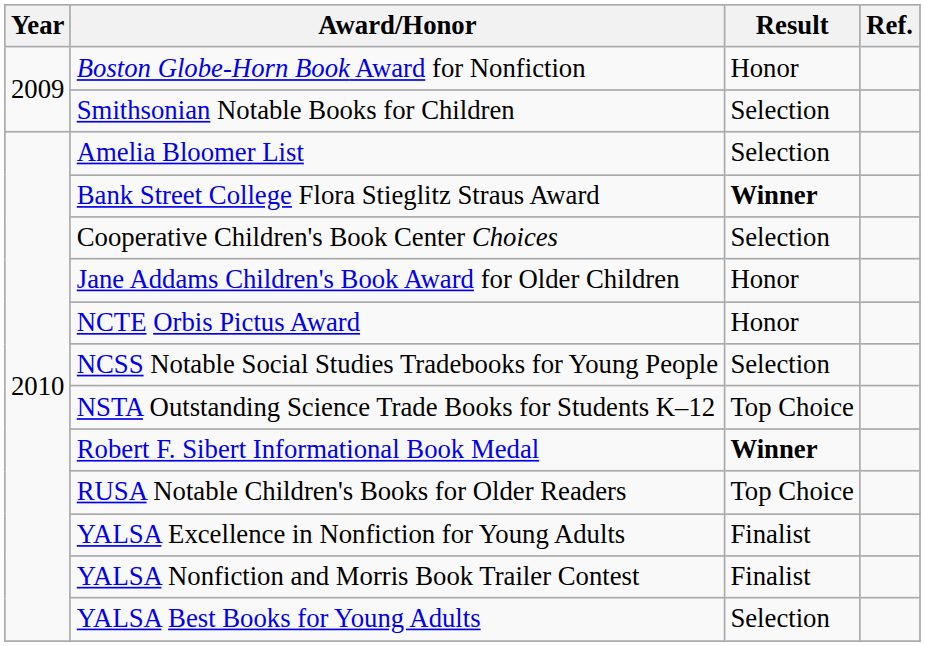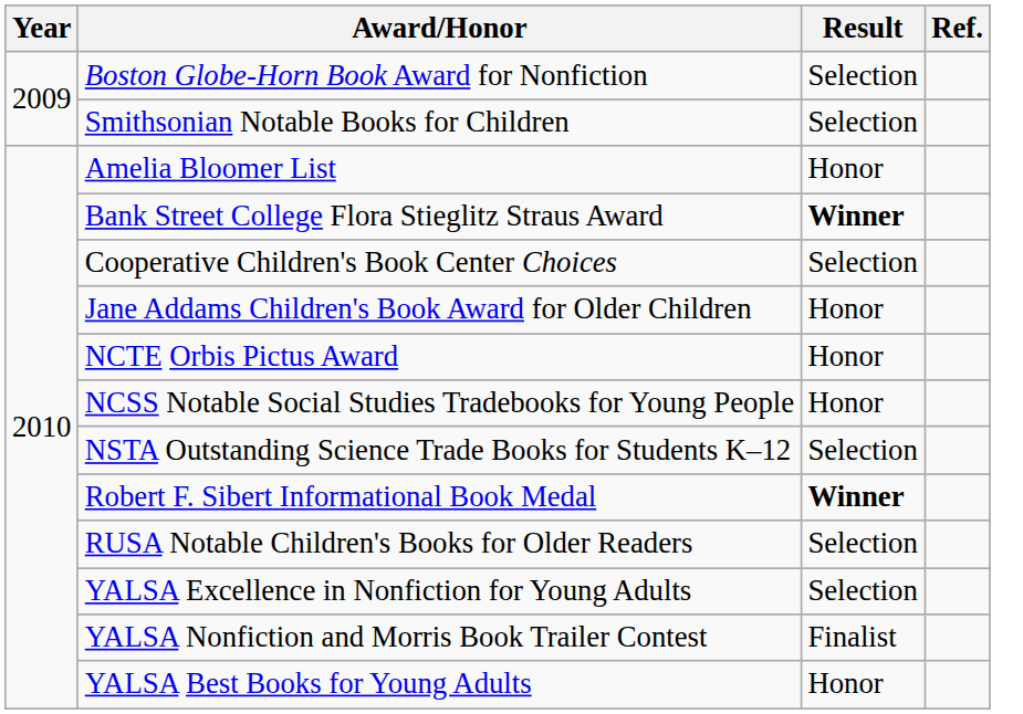 <table class="wikitable">
 <tr>
 <th>Year</th>
 <th>Award/Honor</th>
 <th>Result</th>
 <th>Ref.</th>
 </tr>
 <tr>
 <td rowspan="2">2009</td>
 <td><a href='#'><em>Boston Globe-Horn Book</em> Award</a> for Nonfiction</td>
-<td>Honor</td>
+<td>Selection</td>
 <td></td>
 </tr>
 <tr>
 <td><a href='#'>Smithsonian</a> Notable Books for Children</td>
 <td>Selection</td>
 <td></td>
 </tr>
 <tr>
 <td rowspan="12">2010</td>
 <td><a href='#'>Amelia Bloomer List</a></td>
-<td>Selection</td>
+<td>Honor</td>
 <td></td>
 </tr>
 <tr>
 <td><a href='#'>Bank Street College</a> Flora Stieglitz Straus Award</td>
 <td><strong>Winner</strong></td>
 <td></td>
 </tr>
 <tr>
 <td>Cooperative Children's Book Center <em>Choices</em></td>
 <td>Selection</td>
 <td></td>
 </tr>
 <tr>
 <td><a href='#'>Jane Addams Children's Book Award</a> for Older Children</td>
 <td>Honor</td>
 <td></td>
 </tr>
 <tr>
 <td><a href='#'>NCTE</a> <a href='#'>Orbis Pictus Award</a></td>
 <td>Honor</td>
 <td></td>
 </tr>
 <tr>
 <td><a href='#'>NCSS</a> Notable Social Studies Tradebooks for Young People</td>
-<td>Selection</td>
+<td>Honor</td>
 <td></td>
 </tr>
 <tr>
 <td><a href='#'>NSTA</a> Outstanding Science Trade Books for Students K–12</td>
-<td>Top Choice</td>
+<td>Selection</td>
 <td></td>
 </tr>
 <tr>
 <td><a href='#'>Robert F. Sibert Informational Book Medal</a></td>
 <td><strong>Winner</strong></td>
 <td></td>
 </tr>
 <tr>
 <td><a href='#'>RUSA</a> Notable Children's Books for Older Readers</td>
-<td>Top Choice</td>
+<td>Selection</td>
 <td></td>
 </tr>
 <tr>
 <td><a href='#'>YALSA</a> Excellence in Nonfiction for Young Adults</td>
-<td>Finalist</td>
+<td>Selection</td>
 <td></td>
 </tr>
 <tr>
 <td><a href='#'>YALSA</a> Nonfiction and Morris Book Trailer Contest</td>
 <td>Finalist</td>
 <td></td>
 </tr>
 <tr>
 <td><a href='#'>YALSA</a> <a href='#'>Best Books for Young Adults</a></td>
-<td>Selection</td>
+<td>Honor</td>
 <td></td>
 </tr>
 </table>
